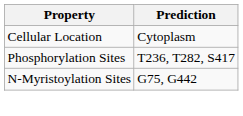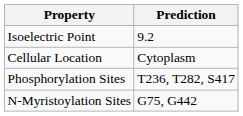 <table class="wikitable sortable">
 <tr>
 <th>Property</th>
 <th>Prediction</th>
+</tr>
+<tr>
+<td>Isoelectric Point</td>
+<td>9.2</td>
 </tr>
 <tr>
 <td>Cellular Location</td>
 <td>Cytoplasm</td>
 </tr>
 <tr>
 <td>Phosphorylation Sites</td>
 <td>T236, T282, S417</td>
 </tr>
 <tr>
 <td>N-Myristoylation Sites</td>
 <td>G75, G442</td>
 </tr>
 </table>
